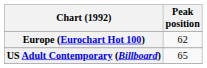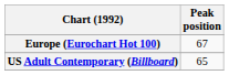 <table class="wikitable sortable plainrowheaders" style="text-align:center">
 <tr>
 <th scope="col">Chart (1992)</th>
 <th scope="col">Peak<br>position</th>
 </tr>
 <tr>
 </tr>
 <tr>
 </tr>
 <tr>
 </tr>
 <tr>
 </tr>
 <tr>
 <th scope="row">Europe (<a href='#'>Eurochart Hot 100</a>)</th>
-<td>62</td>
+<td>67</td>
 </tr>
 <tr>
 </tr>
 <tr>
 </tr>
 <tr>
 </tr>
 <tr>
 </tr>
 <tr>
 </tr>
 <tr>
 </tr>
 <tr>
 </tr>
 <tr>
 <th scope="row">US <a href='#'>Adult Contemporary</a> (<em><a href='#'>Billboard</a></em>)</th>
 <td>65</td>
 </tr>
 <tr>
 </tr>
 </table>
